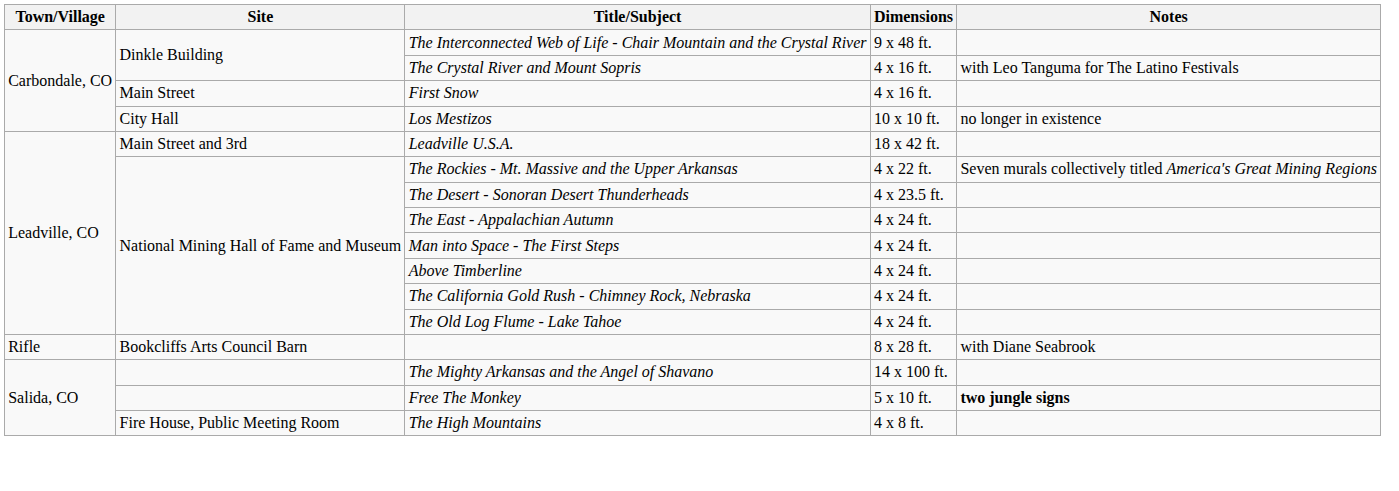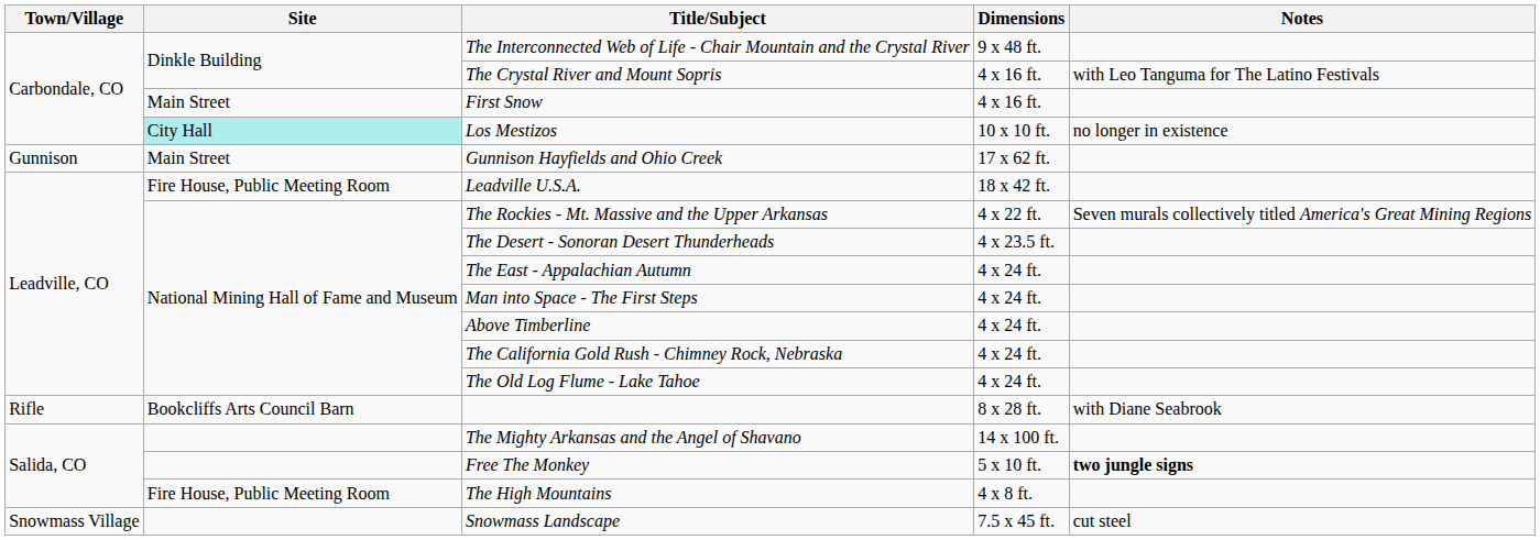 <table class="wikitable">
 <tr>
 <th>Town/Village</th>
 <th>Site</th>
 <th>Title/Subject</th>
 <th>Dimensions</th>
 <th>Notes</th>
 </tr>
 <tr>
 <td rowspan="4">Carbondale, CO</td>
 <td rowspan="2">Dinkle Building</td>
 <td><em>The Interconnected Web of Life - Chair Mountain and the Crystal River</em></td>
 <td>9 x 48 ft.</td>
 <td></td>
 </tr>
 <tr>
 <td><em>The Crystal River and Mount Sopris</em></td>
 <td>4 x 16 ft.</td>
 <td>with Leo Tanguma for The Latino Festivals</td>
 </tr>
 <tr>
 <td>Main Street</td>
 <td><em>First Snow</em></td>
 <td>4 x 16 ft.</td>
 <td></td>
 </tr>
 <tr>
-<td>City Hall</td>
+<td style="background: paleturquoise;">City Hall</td>
 <td><em>Los Mestizos</em></td>
 <td>10 x 10 ft.</td>
 <td>no longer in existence</td>
 </tr>
 <tr>
+<td>Gunnison</td>
+<td>Main Street</td>
+<td><em>Gunnison Hayfields and Ohio Creek</em></td>
+<td>17 x 62 ft.</td>
+<td></td>
+</tr>
+<tr>
 <td rowspan="8">Leadville, CO</td>
-<td>Main Street and 3rd</td>
+<td>Fire House, Public Meeting Room</td>
 <td><em>Leadville U.S.A.</em></td>
 <td>18 x 42 ft.</td>
 <td></td>
 </tr>
 <tr>
 <td rowspan="7">National Mining Hall of Fame and Museum</td>
 <td><em>The Rockies - Mt. Massive and the Upper Arkansas</em></td>
 <td>4 x 22 ft.</td>
 <td>Seven murals collectively titled <em>America's Great Mining Regions</em></td>
 </tr>
 <tr>
 <td><em>The Desert - Sonoran Desert Thunderheads</em></td>
 <td>4 x 23.5 ft.</td>
 <td></td>
 </tr>
 <tr>
 <td><em>The East - Appalachian Autumn</em></td>
 <td>4 x 24 ft.</td>
 <td></td>
 </tr>
 <tr>
 <td><em>Man into Space - The First Steps</em></td>
 <td>4 x 24 ft.</td>
 <td></td>
 </tr>
 <tr>
 <td><em>Above Timberline</em></td>
 <td>4 x 24 ft.</td>
 <td></td>
 </tr>
 <tr>
 <td><em>The California Gold Rush - Chimney Rock, Nebraska</em></td>
 <td>4 x 24 ft.</td>
 <td></td>
 </tr>
 <tr>
 <td><em>The Old Log Flume - Lake Tahoe</em></td>
 <td>4 x 24 ft.</td>
 <td></td>
 </tr>
 <tr>
 <td>Rifle</td>
 <td>Bookcliffs Arts Council Barn</td>
 <td></td>
 <td>8 x 28 ft.</td>
 <td>with Diane Seabrook</td>
 </tr>
 <tr>
 <td rowspan="3">Salida, CO</td>
 <td></td>
 <td><em>The Mighty Arkansas and the Angel of Shavano</em></td>
 <td>14 x 100 ft.</td>
 <td></td>
 </tr>
 <tr>
 <td></td>
 <td><em>Free The Monkey</em></td>
 <td>5 x 10 ft.</td>
 <td><strong>two jungle signs</strong></td>
 </tr>
 <tr>
 <td>Fire House, Public Meeting Room</td>
 <td><em>The High Mountains</em></td>
 <td>4 x 8 ft.</td>
 <td></td>
 </tr>
+<tr>
+<td>Snowmass Village</td>
+<td></td>
+<td><em>Snowmass Landscape</em></td>
+<td>7.5 x 45 ft.</td>
+<td>cut steel</td>
+</tr>
 </table>
